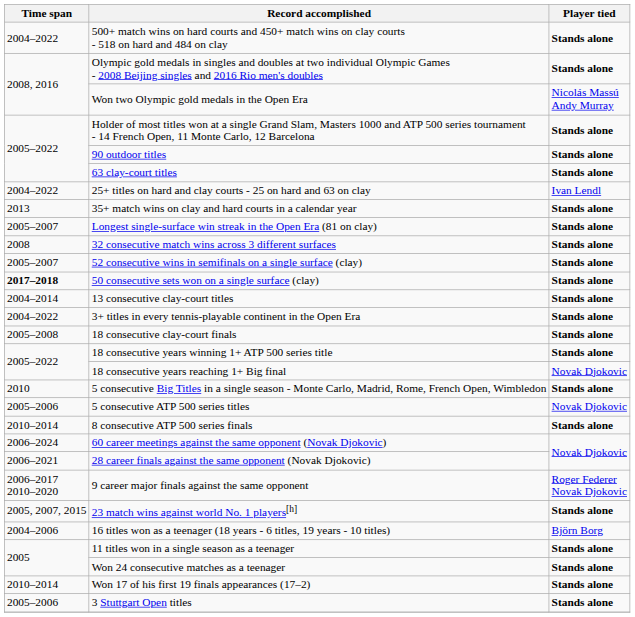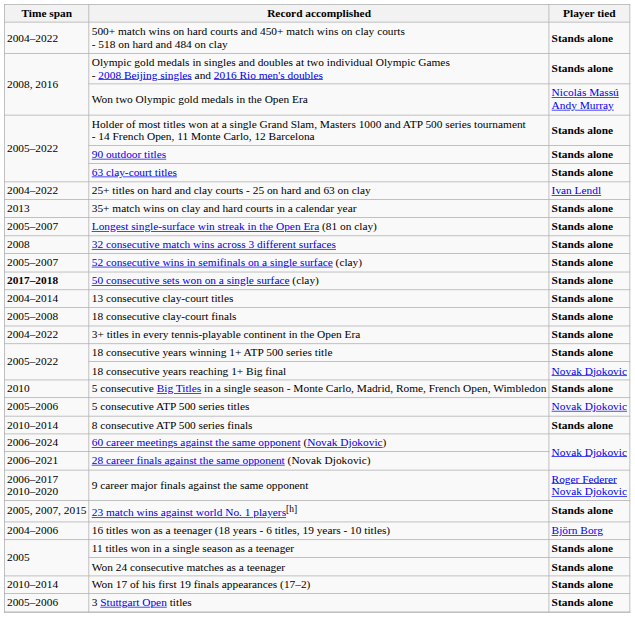 <table class="wikitable">
 <tr>
 <th>Time span</th>
 <th>Record accomplished</th>
 <th>Player tied</th>
 </tr>
 <tr>
 <td>2004–2022</td>
 <td>500+ match wins on hard courts and 450+ match wins on clay courts <br> - 518 on hard and 484 on clay </td>
 <td><strong>Stands alone</strong></td>
 </tr>
 <tr>
 <td rowspan="2">2008, 2016</td>
 <td>Olympic gold medals in singles and doubles at two individual Olympic Games <br> - <a href='#'>2008 Beijing singles</a> and <a href='#'>2016 Rio men's doubles</a></td>
 <td><strong>Stands alone</strong></td>
 </tr>
 <tr>
 <td>Won two Olympic gold medals in the Open Era</td>
 <td><a href='#'>Nicolás Massú</a> <br><a href='#'>Andy Murray</a></td>
 </tr>
 <tr>
 <td rowspan="3">2005–2022</td>
 <td>Holder of most titles won at a single Grand Slam, Masters 1000 and ATP 500 series tournament <br> - 14 French Open, 11 Monte Carlo, 12 Barcelona</td>
 <td><strong>Stands alone</strong></td>
 </tr>
 <tr>
 <td><a href='#'>90 outdoor titles</a></td>
 <td><strong>Stands alone</strong></td>
 </tr>
 <tr>
 <td><a href='#'>63 clay-court titles</a></td>
 <td><strong>Stands alone</strong></td>
 </tr>
 <tr>
 <td>2004–2022</td>
 <td>25+ titles on hard and clay courts - 25 on hard and 63 on clay </td>
 <td><a href='#'>Ivan Lendl</a></td>
 </tr>
 <tr>
 <td>2013</td>
 <td>35+ match wins on clay and hard courts in a calendar year</td>
 <td><strong>Stands alone</strong></td>
 </tr>
 <tr>
 <td>2005–2007</td>
 <td><a href='#'>Longest single-surface win streak in the Open Era</a> (81 on clay)</td>
 <td><strong>Stands alone</strong></td>
 </tr>
 <tr>
 <td>2008</td>
 <td><a href='#'>32 consecutive match wins across 3 different surfaces</a></td>
 <td><strong>Stands alone</strong></td>
 </tr>
 <tr>
 <td>2005–2007</td>
 <td><a href='#'>52 consecutive wins in semifinals on a single surface</a> (clay)</td>
 <td><strong>Stands alone</strong></td>
 </tr>
 <tr>
 <td><strong>2017–2018</strong></td>
 <td><a href='#'>50 consecutive sets won on a single surface</a> (clay)</td>
 <td><strong>Stands alone</strong></td>
 </tr>
 <tr>
 <td>2004–2014</td>
 <td>13 consecutive clay-court titles</td>
 <td><strong>Stands alone</strong></td>
 </tr>
 <tr>
-<td>2004–2022</td>
-<td>3+ titles in every tennis-playable continent in the Open Era</td>
+<td>2005–2008</td>
+<td>18 consecutive clay-court finals</td>
 <td><strong>Stands alone</strong></td>
 </tr>
 <tr>
-<td>2005–2008</td>
-<td>18 consecutive clay-court finals</td>
+<td>2004–2022</td>
+<td>3+ titles in every tennis-playable continent in the Open Era</td>
 <td><strong>Stands alone</strong></td>
 </tr>
 <tr>
 <td rowspan="2">2005–2022</td>
 <td>18 consecutive years winning 1+ ATP 500 series title</td>
 <td><strong>Stands alone</strong></td>
 </tr>
 <tr>
 <td>18 consecutive years reaching 1+ Big final</td>
 <td><a href='#'>Novak Djokovic</a></td>
 </tr>
 <tr>
 <td>2010</td>
 <td>5 consecutive <a href='#'>Big Titles</a> in a single season - Monte Carlo, Madrid, Rome, French Open, Wimbledon</td>
 <td><strong>Stands alone</strong></td>
 </tr>
 <tr>
 <td>2005–2006</td>
 <td>5 consecutive ATP 500 series titles</td>
 <td><a href='#'>Novak Djokovic</a></td>
 </tr>
 <tr>
 <td>2010–2014</td>
 <td>8 consecutive ATP 500 series finals</td>
 <td><strong>Stands alone</strong></td>
 </tr>
 <tr>
 <td>2006–2024</td>
 <td><a href='#'>60 career meetings against the same opponent</a> (<a href='#'>Novak Djokovic</a>)</td>
 <td rowspan="2"><a href='#'>Novak Djokovic</a></td>
 </tr>
 <tr>
 <td>2006–2021</td>
 <td><a href='#'>28 career finals against the same opponent</a> (Novak Djokovic)</td>
 </tr>
 <tr>
 <td>2006–2017 <br>2010–2020</td>
 <td>9 career major finals against the same opponent</td>
 <td><a href='#'>Roger Federer</a><br><a href='#'>Novak Djokovic</a></td>
 </tr>
 <tr>
 <td>2005, 2007, 2015</td>
 <td><a href='#'>23 match wins against world No. 1 players</a><sup>[h]</sup></td>
 <td><strong>Stands alone</strong></td>
 </tr>
 <tr>
 <td>2004–2006</td>
 <td>16 titles won as a teenager (18 years - 6 titles, 19 years - 10 titles)</td>
 <td><a href='#'>Björn Borg</a></td>
 </tr>
 <tr>
 <td rowspan="2">2005</td>
 <td>11 titles won in a single season as a teenager</td>
 <td><strong>Stands alone</strong></td>
 </tr>
 <tr>
 <td>Won 24 consecutive matches as a teenager</td>
 <td><strong>Stands alone</strong></td>
 </tr>
 <tr>
 <td>2010–2014</td>
 <td>Won 17 of his first 19 finals appearances (17–2)</td>
 <td><strong>Stands alone</strong></td>
 </tr>
 <tr>
 <td>2005–2006</td>
 <td>3 <a href='#'>Stuttgart Open</a> titles</td>
 <td><strong>Stands alone</strong></td>
 </tr>
 <tr>
 </tr>
 </table>
